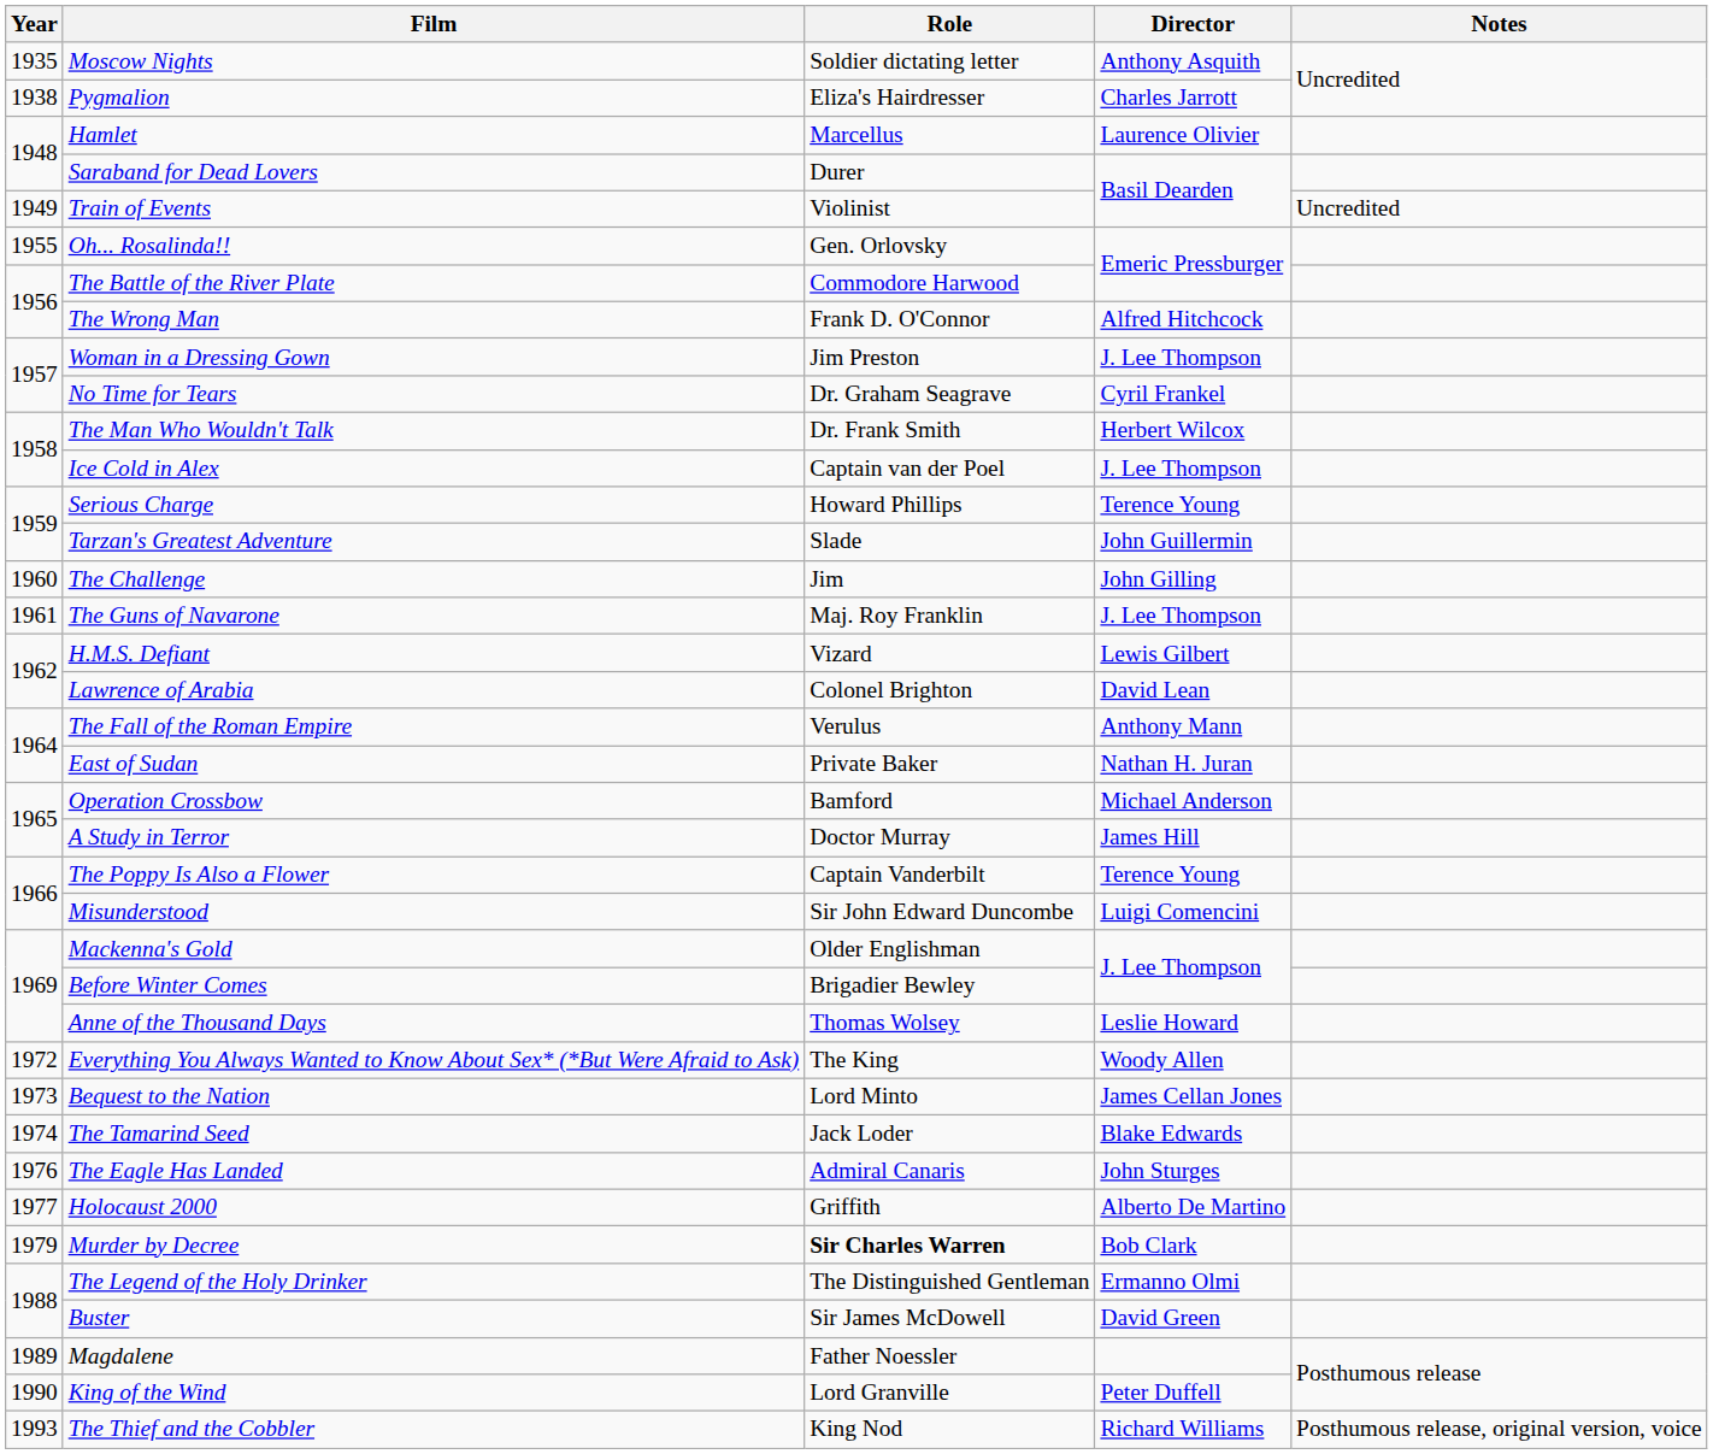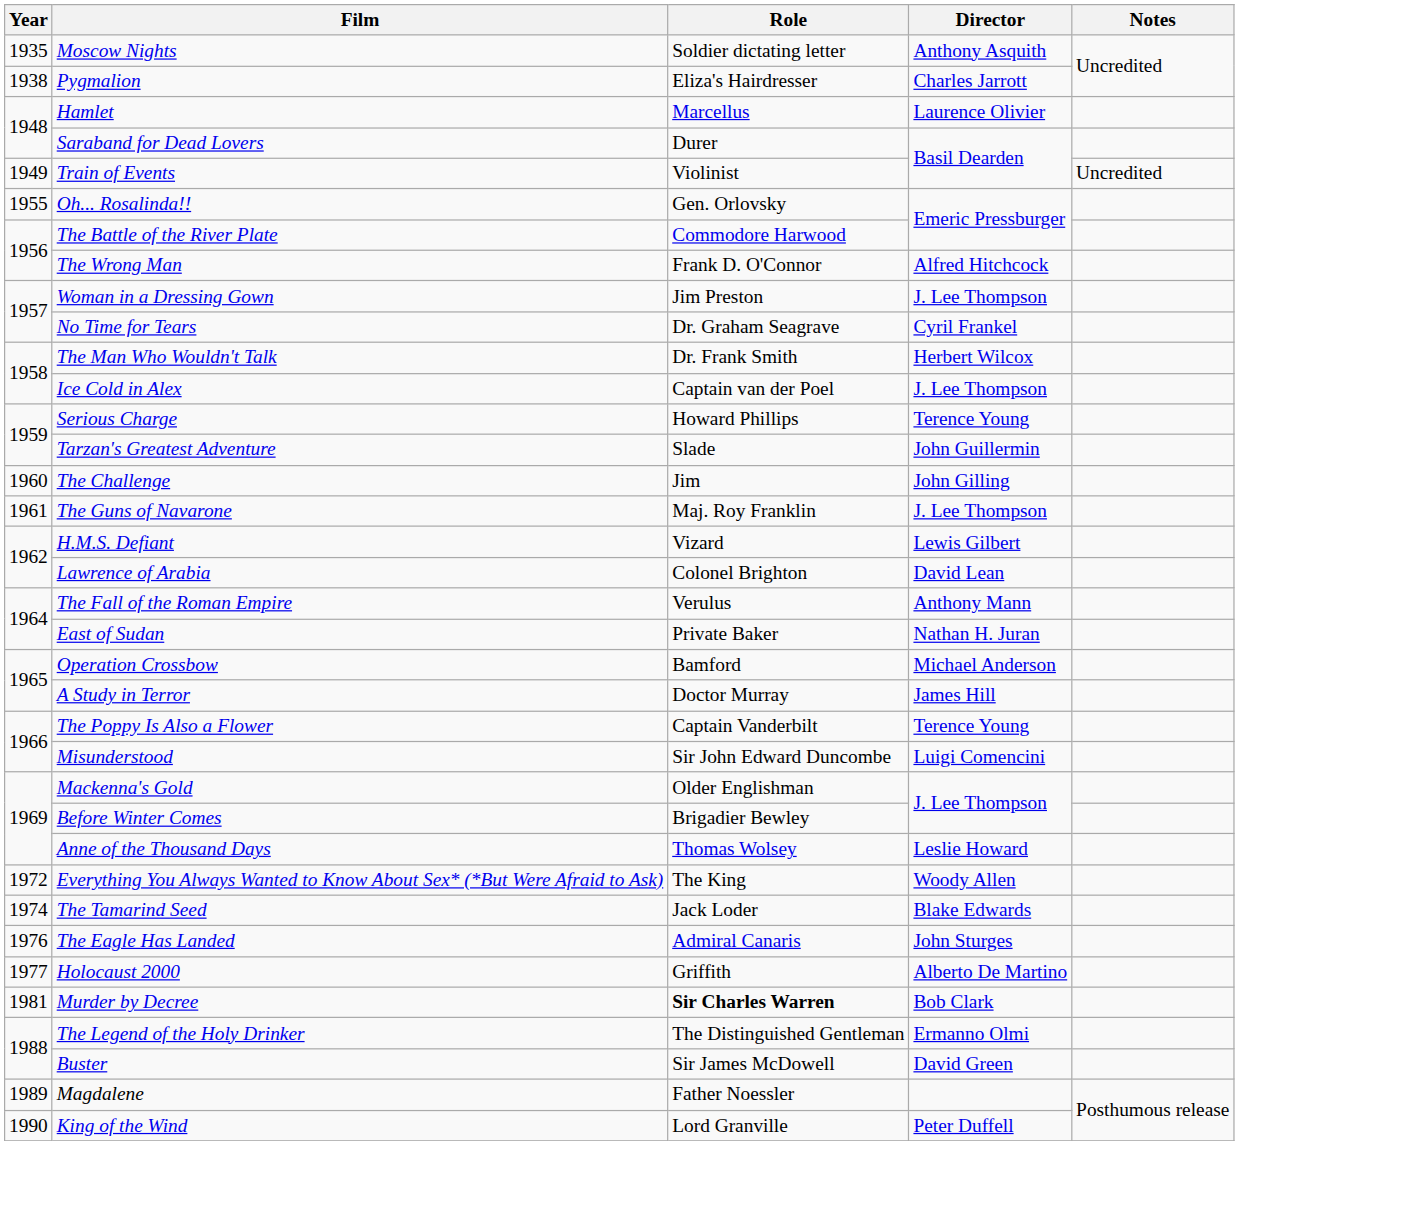 <table class="wikitable sortable">
 <tr>
 <th>Year</th>
 <th>Film</th>
 <th>Role</th>
 <th>Director</th>
 <th class="unsortable">Notes</th>
 </tr>
 <tr>
 <td>1935</td>
 <td><em><a href='#'>Moscow Nights</a></em></td>
 <td>Soldier dictating letter</td>
 <td><a href='#'>Anthony Asquith</a></td>
 <td rowspan="2">Uncredited</td>
 </tr>
 <tr>
 <td>1938</td>
 <td><em><a href='#'>Pygmalion</a></em></td>
 <td>Eliza's Hairdresser</td>
 <td><a href='#'>Charles Jarrott</a></td>
 </tr>
 <tr>
 <td rowspan="2">1948</td>
 <td><em><a href='#'>Hamlet</a></em></td>
 <td><a href='#'>Marcellus</a></td>
 <td><a href='#'>Laurence Olivier</a></td>
 <td></td>
 </tr>
 <tr>
 <td><em><a href='#'>Saraband for Dead Lovers</a></em></td>
 <td>Durer</td>
 <td rowspan="2"><a href='#'>Basil Dearden</a></td>
 <td></td>
 </tr>
 <tr>
 <td>1949</td>
 <td><em><a href='#'>Train of Events</a></em></td>
 <td>Violinist</td>
 <td>Uncredited</td>
 </tr>
 <tr>
 <td>1955</td>
 <td><em><a href='#'>Oh... Rosalinda!!</a></em></td>
 <td>Gen. Orlovsky</td>
 <td rowspan="2"><a href='#'>Emeric Pressburger</a></td>
 <td></td>
 </tr>
 <tr>
 <td rowspan="2">1956</td>
 <td><em><a href='#'>The Battle of the River Plate</a></em></td>
 <td><a href='#'>Commodore Harwood</a></td>
 <td></td>
 </tr>
 <tr>
 <td><em><a href='#'>The Wrong Man</a></em></td>
 <td>Frank D. O'Connor</td>
 <td><a href='#'>Alfred Hitchcock</a></td>
 <td></td>
 </tr>
 <tr>
 <td rowspan="2">1957</td>
 <td><em><a href='#'>Woman in a Dressing Gown</a></em></td>
 <td>Jim Preston</td>
 <td><a href='#'>J. Lee Thompson</a></td>
 <td></td>
 </tr>
 <tr>
 <td><em><a href='#'>No Time for Tears</a></em></td>
 <td>Dr. Graham Seagrave</td>
 <td><a href='#'>Cyril Frankel</a></td>
 <td></td>
 </tr>
 <tr>
 <td rowspan="2">1958</td>
 <td><em><a href='#'>The Man Who Wouldn't Talk</a></em></td>
 <td>Dr. Frank Smith</td>
 <td><a href='#'>Herbert Wilcox</a></td>
 <td></td>
 </tr>
 <tr>
 <td><em><a href='#'>Ice Cold in Alex</a></em></td>
 <td>Captain van der Poel</td>
 <td><a href='#'>J. Lee Thompson</a></td>
 <td></td>
 </tr>
 <tr>
 <td rowspan="2">1959</td>
 <td><em><a href='#'>Serious Charge</a></em></td>
 <td>Howard Phillips</td>
 <td><a href='#'>Terence Young</a></td>
 <td></td>
 </tr>
 <tr>
 <td><em><a href='#'>Tarzan's Greatest Adventure</a></em></td>
 <td>Slade</td>
 <td><a href='#'>John Guillermin</a></td>
 <td></td>
 </tr>
 <tr>
 <td>1960</td>
 <td><em><a href='#'>The Challenge</a></em></td>
 <td>Jim</td>
 <td><a href='#'>John Gilling</a></td>
 <td></td>
 </tr>
 <tr>
 <td>1961</td>
 <td><em><a href='#'>The Guns of Navarone</a></em></td>
 <td>Maj. Roy Franklin</td>
 <td><a href='#'>J. Lee Thompson</a></td>
 <td></td>
 </tr>
 <tr>
 <td rowspan="2">1962</td>
 <td><em><a href='#'>H.M.S. Defiant</a></em></td>
 <td>Vizard</td>
 <td><a href='#'>Lewis Gilbert</a></td>
 <td></td>
 </tr>
 <tr>
 <td><em><a href='#'>Lawrence of Arabia</a></em></td>
 <td>Colonel Brighton</td>
 <td><a href='#'>David Lean</a></td>
 <td></td>
 </tr>
 <tr>
 <td rowspan="2">1964</td>
 <td><em><a href='#'>The Fall of the Roman Empire</a></em></td>
 <td>Verulus</td>
 <td><a href='#'>Anthony Mann</a></td>
 <td></td>
 </tr>
 <tr>
 <td><em><a href='#'>East of Sudan</a></em></td>
 <td>Private Baker</td>
 <td><a href='#'>Nathan H. Juran</a></td>
 <td></td>
 </tr>
 <tr>
 <td rowspan="2">1965</td>
 <td><em><a href='#'>Operation Crossbow</a></em></td>
 <td>Bamford</td>
 <td><a href='#'>Michael Anderson</a></td>
 <td></td>
 </tr>
 <tr>
 <td><em><a href='#'>A Study in Terror</a></em></td>
 <td>Doctor Murray</td>
 <td><a href='#'>James Hill</a></td>
 <td></td>
 </tr>
 <tr>
 <td rowspan="2">1966</td>
 <td><em><a href='#'>The Poppy Is Also a Flower</a></em></td>
 <td>Captain Vanderbilt</td>
 <td><a href='#'>Terence Young</a></td>
 <td></td>
 </tr>
 <tr>
 <td><em><a href='#'>Misunderstood</a></em></td>
 <td>Sir John Edward Duncombe</td>
 <td><a href='#'>Luigi Comencini</a></td>
 <td></td>
 </tr>
 <tr>
 <td rowspan="3">1969</td>
 <td><em><a href='#'>Mackenna's Gold</a></em></td>
 <td>Older Englishman</td>
 <td rowspan="2"><a href='#'>J. Lee Thompson</a></td>
 <td></td>
 </tr>
 <tr>
 <td><em><a href='#'>Before Winter Comes</a></em></td>
 <td>Brigadier Bewley</td>
 <td></td>
 </tr>
 <tr>
 <td><em><a href='#'>Anne of the Thousand Days</a></em></td>
 <td><a href='#'>Thomas Wolsey</a></td>
 <td><a href='#'>Leslie Howard</a></td>
 <td></td>
 </tr>
 <tr>
 <td>1972</td>
 <td><em><a href='#'>Everything You Always Wanted to Know About Sex* (*But Were Afraid to Ask)</a></em></td>
 <td>The King</td>
 <td><a href='#'>Woody Allen</a></td>
 <td></td>
 </tr>
 <tr>
-<td>1973</td>
-<td><em><a href='#'>Bequest to the Nation</a></em></td>
-<td>Lord Minto</td>
-<td><a href='#'>James Cellan Jones</a></td>
-<td></td>
-</tr>
-<tr>
 <td>1974</td>
 <td><em><a href='#'>The Tamarind Seed</a></em></td>
 <td>Jack Loder</td>
 <td><a href='#'>Blake Edwards</a></td>
 <td></td>
 </tr>
 <tr>
 <td>1976</td>
 <td><em><a href='#'>The Eagle Has Landed</a></em></td>
 <td><a href='#'>Admiral Canaris</a></td>
 <td><a href='#'>John Sturges</a></td>
 <td></td>
 </tr>
 <tr>
 <td>1977</td>
 <td><em><a href='#'>Holocaust 2000</a></em></td>
 <td>Griffith</td>
 <td><a href='#'>Alberto De Martino</a></td>
 <td></td>
 </tr>
 <tr>
-<td>1979</td>
+<td>1981</td>
 <td><em><a href='#'>Murder by Decree</a></em></td>
 <td><strong>Sir Charles Warren</strong></td>
 <td><a href='#'>Bob Clark</a></td>
 <td></td>
 </tr>
 <tr>
 <td rowspan="2">1988</td>
 <td><em><a href='#'>The Legend of the Holy Drinker</a></em></td>
 <td>The Distinguished Gentleman</td>
 <td><a href='#'>Ermanno Olmi</a></td>
 <td></td>
 </tr>
 <tr>
 <td><em><a href='#'>Buster</a></em></td>
 <td>Sir James McDowell</td>
 <td><a href='#'>David Green</a></td>
 <td></td>
 </tr>
 <tr>
 <td>1989</td>
 <td><em>Magdalene</em></td>
 <td>Father Noessler</td>
 <td></td>
 <td rowspan="2">Posthumous release</td>
 </tr>
 <tr>
 <td>1990</td>
 <td><em><a href='#'>King of the Wind</a></em></td>
 <td>Lord Granville</td>
 <td><a href='#'>Peter Duffell</a></td>
 </tr>
-<tr>
-<td>1993</td>
-<td><em><a href='#'>The Thief and the Cobbler</a></em></td>
-<td>King Nod</td>
-<td><a href='#'>Richard Williams</a></td>
-<td>Posthumous release, original version, voice</td>
-</tr>
 </table>
